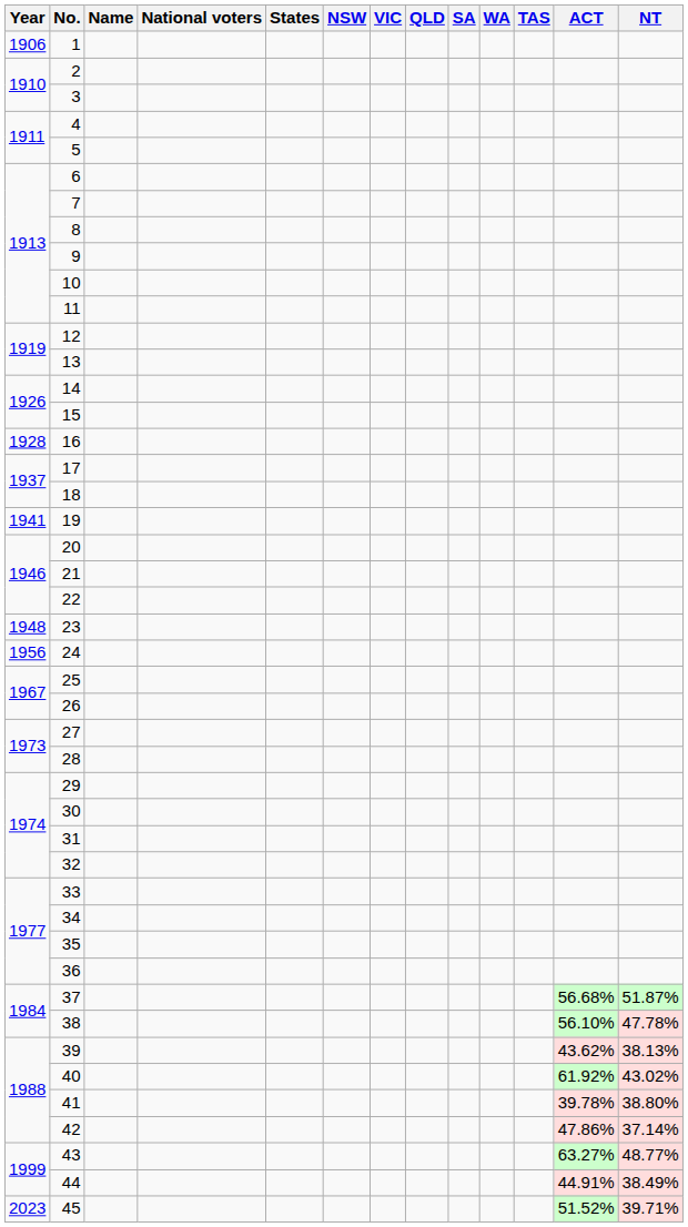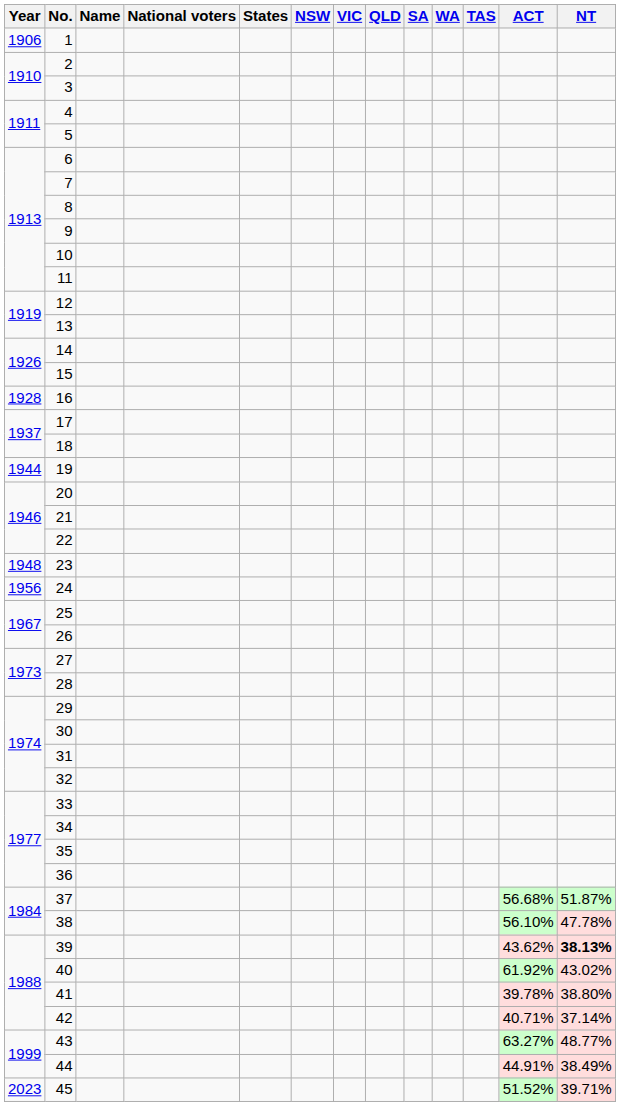 <table class="wikitable sortable">
 <tr>
 <th align="left">Year</th>
 <th align="right">No.</th>
 <th align="left">Name</th>
 <th>National voters</th>
 <th>States</th>
 <th algin="center"><a href='#'>NSW</a></th>
 <th align="center"><a href='#'>VIC</a></th>
 <th align="center"><a href='#'>QLD</a></th>
 <th align="center"><a href='#'>SA</a></th>
 <th align="center"><a href='#'>WA</a></th>
 <th align="center"><a href='#'>TAS</a></th>
 <th align="center"><a href='#'>ACT</a></th>
 <th align="center"><a href='#'>NT</a></th>
 </tr>
 <tr>
 <td><a href='#'>1906</a></td>
 <td align="right">1</td>
 <td></td>
 <td></td>
 <td></td>
 <td></td>
 <td></td>
 <td></td>
 <td></td>
 <td></td>
 <td></td>
 <td></td>
 <td></td>
 </tr>
 <tr>
 <td rowspan="2"><a href='#'>1910</a></td>
 <td align="right">2</td>
 <td></td>
 <td></td>
 <td></td>
 <td></td>
 <td></td>
 <td></td>
 <td></td>
 <td></td>
 <td></td>
 <td></td>
 <td></td>
 </tr>
 <tr>
 <td align="right">3</td>
 <td></td>
 <td></td>
 <td></td>
 <td></td>
 <td></td>
 <td></td>
 <td></td>
 <td></td>
 <td></td>
 <td></td>
 <td></td>
 </tr>
 <tr>
 <td rowspan="2"><a href='#'>1911</a></td>
 <td align="right">4</td>
 <td></td>
 <td></td>
 <td></td>
 <td></td>
 <td></td>
 <td></td>
 <td></td>
 <td></td>
 <td></td>
 <td></td>
 <td></td>
 </tr>
 <tr>
 <td align="right">5</td>
 <td></td>
 <td></td>
 <td></td>
 <td></td>
 <td></td>
 <td></td>
 <td></td>
 <td></td>
 <td></td>
 <td></td>
 <td></td>
 </tr>
 <tr>
 <td rowspan="6"><a href='#'>1913</a></td>
 <td align="right">6</td>
 <td></td>
 <td></td>
 <td></td>
 <td></td>
 <td></td>
 <td></td>
 <td></td>
 <td></td>
 <td></td>
 <td></td>
 <td></td>
 </tr>
 <tr>
 <td align="right">7</td>
 <td></td>
 <td></td>
 <td></td>
 <td></td>
 <td></td>
 <td></td>
 <td></td>
 <td></td>
 <td></td>
 <td></td>
 <td></td>
 </tr>
 <tr>
 <td align="right">8</td>
 <td></td>
 <td></td>
 <td></td>
 <td></td>
 <td></td>
 <td></td>
 <td></td>
 <td></td>
 <td></td>
 <td></td>
 <td></td>
 </tr>
 <tr>
 <td align="right">9</td>
 <td></td>
 <td></td>
 <td></td>
 <td></td>
 <td></td>
 <td></td>
 <td></td>
 <td></td>
 <td></td>
 <td></td>
 <td></td>
 </tr>
 <tr>
 <td align="right">10</td>
 <td></td>
 <td></td>
 <td></td>
 <td></td>
 <td></td>
 <td></td>
 <td></td>
 <td></td>
 <td></td>
 <td></td>
 <td></td>
 </tr>
 <tr>
 <td align="right">11</td>
 <td></td>
 <td></td>
 <td></td>
 <td></td>
 <td></td>
 <td></td>
 <td></td>
 <td></td>
 <td></td>
 <td></td>
 <td></td>
 </tr>
 <tr>
 <td rowspan="2"><a href='#'>1919</a></td>
 <td align="right">12</td>
 <td></td>
 <td></td>
 <td></td>
 <td></td>
 <td></td>
 <td></td>
 <td></td>
 <td></td>
 <td></td>
 <td></td>
 <td></td>
 </tr>
 <tr>
 <td align="right">13</td>
 <td></td>
 <td></td>
 <td></td>
 <td></td>
 <td></td>
 <td></td>
 <td></td>
 <td></td>
 <td></td>
 <td></td>
 <td></td>
 </tr>
 <tr>
 <td rowspan="2"><a href='#'>1926</a></td>
 <td align="right">14</td>
 <td></td>
 <td></td>
 <td></td>
 <td></td>
 <td></td>
 <td></td>
 <td></td>
 <td></td>
 <td></td>
 <td></td>
 <td></td>
 </tr>
 <tr>
 <td align="right">15</td>
 <td></td>
 <td></td>
 <td></td>
 <td></td>
 <td></td>
 <td></td>
 <td></td>
 <td></td>
 <td></td>
 <td></td>
 <td></td>
 </tr>
 <tr>
 <td><a href='#'>1928</a></td>
 <td align="right">16</td>
 <td></td>
 <td></td>
 <td></td>
 <td></td>
 <td></td>
 <td></td>
 <td></td>
 <td></td>
 <td></td>
 <td></td>
 <td></td>
 </tr>
 <tr>
 <td rowspan="2"><a href='#'>1937</a></td>
 <td align="right">17</td>
 <td></td>
 <td></td>
 <td></td>
 <td></td>
 <td></td>
 <td></td>
 <td></td>
 <td></td>
 <td></td>
 <td></td>
 <td></td>
 </tr>
 <tr>
 <td align="right">18</td>
 <td></td>
 <td></td>
 <td></td>
 <td></td>
 <td></td>
 <td></td>
 <td></td>
 <td></td>
 <td></td>
 <td></td>
 <td></td>
 </tr>
 <tr>
-<td><a href='#'>1941</a></td>
+<td><a href='#'>1944</a></td>
 <td align="right">19</td>
 <td></td>
 <td></td>
 <td></td>
 <td></td>
 <td></td>
 <td></td>
 <td></td>
 <td></td>
 <td></td>
 <td></td>
 <td></td>
 </tr>
 <tr>
 <td rowspan="3"><a href='#'>1946</a></td>
 <td align="right">20</td>
 <td></td>
 <td></td>
 <td></td>
 <td></td>
 <td></td>
 <td></td>
 <td></td>
 <td></td>
 <td></td>
 <td></td>
 <td></td>
 </tr>
 <tr>
 <td align="right">21</td>
 <td></td>
 <td></td>
 <td></td>
 <td></td>
 <td></td>
 <td></td>
 <td></td>
 <td></td>
 <td></td>
 <td></td>
 <td></td>
 </tr>
 <tr>
 <td align="right">22</td>
 <td></td>
 <td></td>
 <td></td>
 <td></td>
 <td></td>
 <td></td>
 <td></td>
 <td></td>
 <td></td>
 <td></td>
 <td></td>
 </tr>
 <tr>
 <td><a href='#'>1948</a></td>
 <td align="right">23</td>
 <td></td>
 <td></td>
 <td></td>
 <td></td>
 <td></td>
 <td></td>
 <td></td>
 <td></td>
 <td></td>
 <td></td>
 <td></td>
 </tr>
 <tr>
 <td><a href='#'>1956</a></td>
 <td align="right">24</td>
 <td></td>
 <td></td>
 <td></td>
 <td></td>
 <td></td>
 <td></td>
 <td></td>
 <td></td>
 <td></td>
 <td></td>
 <td></td>
 </tr>
 <tr>
 <td rowspan="2"><a href='#'>1967</a></td>
 <td align="right">25</td>
 <td></td>
 <td></td>
 <td></td>
 <td></td>
 <td></td>
 <td></td>
 <td></td>
 <td></td>
 <td></td>
 <td></td>
 <td></td>
 </tr>
 <tr>
 <td align="right">26</td>
 <td></td>
 <td></td>
 <td></td>
 <td></td>
 <td></td>
 <td></td>
 <td></td>
 <td></td>
 <td></td>
 <td></td>
 <td></td>
 </tr>
 <tr>
 <td rowspan="2"><a href='#'>1973</a></td>
 <td align="right">27</td>
 <td></td>
 <td></td>
 <td></td>
 <td></td>
 <td></td>
 <td></td>
 <td></td>
 <td></td>
 <td></td>
 <td></td>
 <td></td>
 </tr>
 <tr>
 <td align="right">28</td>
 <td></td>
 <td></td>
 <td></td>
 <td></td>
 <td></td>
 <td></td>
 <td></td>
 <td></td>
 <td></td>
 <td></td>
 <td></td>
 </tr>
 <tr>
 <td rowspan="4"><a href='#'>1974</a></td>
 <td align="right">29</td>
 <td></td>
 <td></td>
 <td></td>
 <td></td>
 <td></td>
 <td></td>
 <td></td>
 <td></td>
 <td></td>
 <td></td>
 <td></td>
 </tr>
 <tr>
 <td align="right">30</td>
 <td></td>
 <td></td>
 <td></td>
 <td></td>
 <td></td>
 <td></td>
 <td></td>
 <td></td>
 <td></td>
 <td></td>
 <td></td>
 </tr>
 <tr>
 <td align="right">31</td>
 <td></td>
 <td></td>
 <td></td>
 <td></td>
 <td></td>
 <td></td>
 <td></td>
 <td></td>
 <td></td>
 <td></td>
 <td></td>
 </tr>
 <tr>
 <td align="right">32</td>
 <td></td>
 <td></td>
 <td></td>
 <td></td>
 <td></td>
 <td></td>
 <td></td>
 <td></td>
 <td></td>
 <td></td>
 <td></td>
 </tr>
 <tr>
 <td rowspan="4"><a href='#'>1977</a></td>
 <td align="right">33</td>
 <td></td>
 <td></td>
 <td></td>
 <td></td>
 <td></td>
 <td></td>
 <td></td>
 <td></td>
 <td></td>
 <td></td>
 <td></td>
 </tr>
 <tr>
 <td align="right">34</td>
 <td></td>
 <td></td>
 <td></td>
 <td></td>
 <td></td>
 <td></td>
 <td></td>
 <td></td>
 <td></td>
 <td></td>
 <td></td>
 </tr>
 <tr>
 <td align="right">35</td>
 <td></td>
 <td></td>
 <td></td>
 <td></td>
 <td></td>
 <td></td>
 <td></td>
 <td></td>
 <td></td>
 <td></td>
 <td></td>
 </tr>
 <tr>
 <td align="right">36</td>
 <td></td>
 <td></td>
 <td></td>
 <td></td>
 <td></td>
 <td></td>
 <td></td>
 <td></td>
 <td></td>
 <td></td>
 <td></td>
 </tr>
 <tr>
 <td rowspan="2"><a href='#'>1984</a></td>
 <td align="right">37</td>
 <td></td>
 <td></td>
 <td></td>
 <td></td>
 <td></td>
 <td></td>
 <td></td>
 <td></td>
 <td></td>
 <td style="background: #CFC; vertical-align: middle; text-align: center">56.68%</td>
 <td style="background: #CFC; vertical-align: middle; text-align: center">51.87%</td>
 </tr>
 <tr>
 <td align="right">38</td>
 <td></td>
 <td></td>
 <td></td>
 <td></td>
 <td></td>
 <td></td>
 <td></td>
 <td></td>
 <td></td>
 <td style="background: #CFC; vertical-align: middle; text-align: center">56.10%</td>
 <td style="background: #FDD; vertical-align: middle; text-align: center">47.78%</td>
 </tr>
 <tr>
 <td rowspan="4"><a href='#'>1988</a></td>
 <td align="right">39</td>
 <td></td>
 <td></td>
 <td></td>
 <td></td>
 <td></td>
 <td></td>
 <td></td>
 <td></td>
 <td></td>
 <td style="background: #FDD; vertical-align: middle; text-align: center">43.62%</td>
-<td style="background: #FDD; vertical-align: middle; text-align: center">38.13%</td>
+<td style="background: #FDD; vertical-align: middle; text-align: center"><strong>38.13%</strong></td>
 </tr>
 <tr>
 <td align="right">40</td>
 <td></td>
 <td></td>
 <td></td>
 <td></td>
 <td></td>
 <td></td>
 <td></td>
 <td></td>
 <td></td>
 <td style="background: #CFC; vertical-align: middle; text-align: center">61.92%</td>
 <td style="background: #FDD; vertical-align: middle; text-align: center">43.02%</td>
 </tr>
 <tr>
 <td align="right">41</td>
 <td></td>
 <td></td>
 <td></td>
 <td></td>
 <td></td>
 <td></td>
 <td></td>
 <td></td>
 <td></td>
 <td style="background: #FDD; vertical-align: middle; text-align: center">39.78%</td>
 <td style="background: #FDD; vertical-align: middle; text-align: center">38.80%</td>
 </tr>
 <tr>
 <td align="right">42</td>
 <td></td>
 <td></td>
 <td></td>
 <td></td>
 <td></td>
 <td></td>
 <td></td>
 <td></td>
 <td></td>
-<td style="background: #FDD; vertical-align: middle; text-align: center">47.86%</td>
+<td style="background: #FDD; vertical-align: middle; text-align: center">40.71%</td>
 <td style="background: #FDD; vertical-align: middle; text-align: center">37.14%</td>
 </tr>
 <tr>
 <td rowspan="2"><a href='#'>1999</a></td>
 <td align="right">43</td>
 <td></td>
 <td></td>
 <td></td>
 <td></td>
 <td></td>
 <td></td>
 <td></td>
 <td></td>
 <td></td>
 <td style="background: #CFC; vertical-align: middle; text-align: center">63.27%</td>
 <td style="background: #FDD; vertical-align: middle; text-align: center">48.77%</td>
 </tr>
 <tr>
 <td align="right">44</td>
 <td></td>
 <td></td>
 <td></td>
 <td></td>
 <td></td>
 <td></td>
 <td></td>
 <td></td>
 <td></td>
 <td style="background: #FDD; vertical-align: middle; text-align: center">44.91%</td>
 <td style="background: #FDD; vertical-align: middle; text-align: center">38.49%</td>
 </tr>
 <tr>
 <td><a href='#'>2023</a></td>
 <td align="right">45</td>
 <td></td>
 <td></td>
 <td></td>
 <td></td>
 <td></td>
 <td></td>
 <td></td>
 <td></td>
 <td></td>
 <td style="background: #CFC; vertical-align: middle; text-align: center">51.52%</td>
 <td style="background: #FDD; vertical-align: middle; text-align: center">39.71%</td>
 </tr>
 </table>
